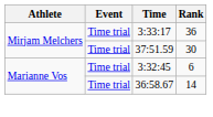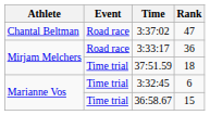 <table class=wikitable style="font-size:90%">
 <tr>
 <th>Athlete</th>
 <th>Event</th>
 <th>Time</th>
 <th>Rank</th>
 </tr>
 <tr align=center>
+<td align=left><a href='#'>Chantal Beltman</a></td>
+<td align=left><a href='#'>Road race</a></td>
+<td>3:37:02</td>
+<td>47</td>
+</tr>
+<tr align=center>
 <td align=left rowspan=2><a href='#'>Mirjam Melchers</a></td>
-<td align=left><a href='#'>Time trial</a></td>
+<td align=left><a href='#'>Road race</a></td>
 <td>3:33:17</td>
 <td>36</td>
 </tr>
 <tr align=center>
 <td align=left><a href='#'>Time trial</a></td>
 <td>37:51.59</td>
-<td>30</td>
+<td>18</td>
 </tr>
 <tr align=center>
 <td align=left rowspan=2><a href='#'>Marianne Vos</a></td>
 <td align=left><a href='#'>Time trial</a></td>
 <td>3:32:45</td>
 <td>6</td>
 </tr>
 <tr align=center>
 <td align=left><a href='#'>Time trial</a></td>
 <td>36:58.67</td>
-<td>14</td>
+<td>15</td>
 </tr>
 </table>
